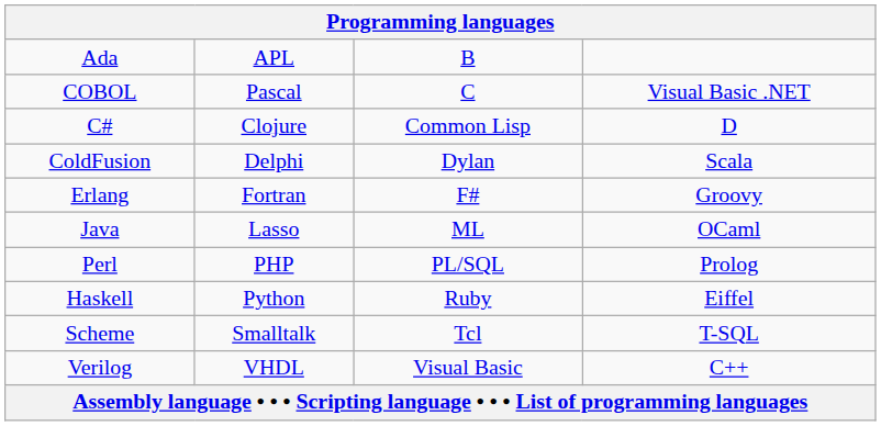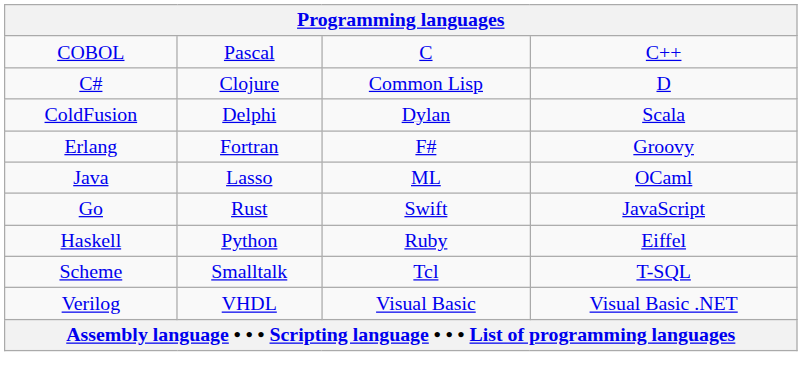 <table class="wikitable" style="text-align: center; width: 640px;">
 <tr>
 <th colspan="4"><a href='#'>Programming languages</a></th>
 </tr>
 <tr>
-<td><a href='#'>Ada</a></td>
-<td><a href='#'>APL</a></td>
-<td><a href='#'>B</a></td>
-<td></td>
-</tr>
-<tr>
 <td><a href='#'>COBOL</a></td>
 <td><a href='#'>Pascal</a></td>
 <td><a href='#'>C</a></td>
-<td><a href='#'>Visual Basic .NET</a></td>
+<td><a href='#'>C++</a></td>
 </tr>
 <tr>
 <td><a href='#'>C#</a></td>
 <td><a href='#'>Clojure</a></td>
 <td><a href='#'>Common Lisp</a></td>
 <td><a href='#'>D</a></td>
 </tr>
 <tr>
 <td><a href='#'>ColdFusion</a></td>
 <td><a href='#'>Delphi</a></td>
 <td><a href='#'>Dylan</a></td>
 <td><a href='#'>Scala</a></td>
 </tr>
 <tr>
 <td><a href='#'>Erlang</a></td>
 <td><a href='#'>Fortran</a></td>
 <td><a href='#'>F#</a></td>
 <td><a href='#'>Groovy</a></td>
 </tr>
 <tr>
 <td><a href='#'>Java</a></td>
 <td><a href='#'>Lasso</a></td>
 <td><a href='#'>ML</a></td>
 <td><a href='#'>OCaml</a></td>
 </tr>
 <tr>
-<td><a href='#'>Perl</a></td>
-<td><a href='#'>PHP</a></td>
-<td><a href='#'>PL/SQL</a></td>
-<td><a href='#'>Prolog</a></td>
+<td><a href='#'>Go</a></td>
+<td><a href='#'>Rust</a></td>
+<td><a href='#'>Swift</a></td>
+<td><a href='#'>JavaScript</a></td>
 </tr>
 <tr>
 <td><a href='#'>Haskell</a></td>
 <td><a href='#'>Python</a></td>
 <td><a href='#'>Ruby</a></td>
 <td><a href='#'>Eiffel</a></td>
 </tr>
 <tr>
 <td><a href='#'>Scheme</a></td>
 <td><a href='#'>Smalltalk</a></td>
 <td><a href='#'>Tcl</a></td>
 <td><a href='#'>T-SQL</a></td>
 </tr>
 <tr>
 <td><a href='#'>Verilog</a></td>
 <td><a href='#'>VHDL</a></td>
 <td><a href='#'>Visual Basic</a></td>
-<td><a href='#'>C++</a></td>
+<td><a href='#'>Visual Basic .NET</a></td>
 </tr>
 <tr>
 <th colspan="4"><a href='#'>Assembly language</a> • • •  <a href='#'>Scripting language</a> • • •  <a href='#'>List of programming languages</a></th>
 </tr>
 </table>
